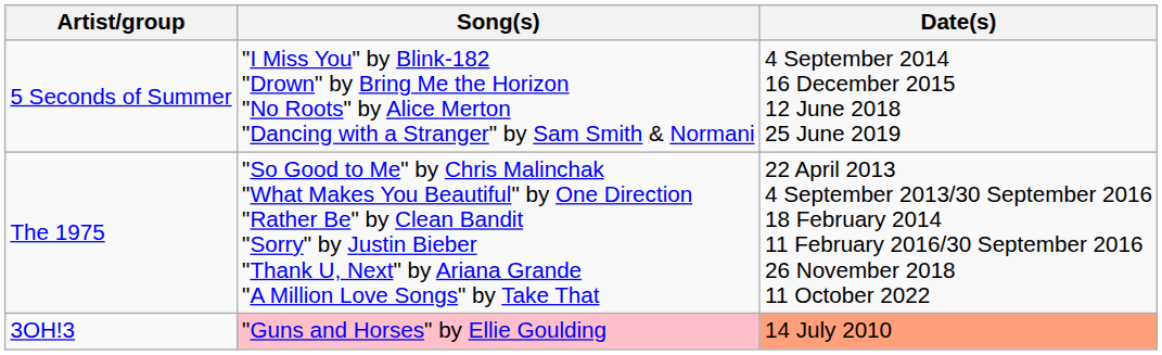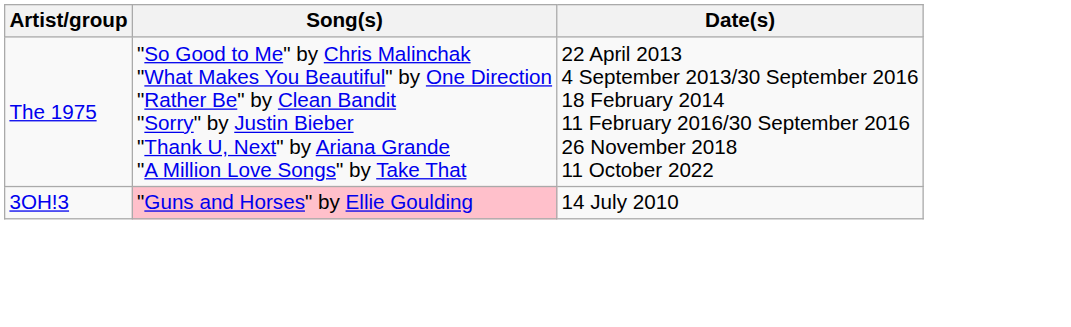 <table class="wikitable">
 <tr>
 <th>Artist/group</th>
 <th>Song(s)</th>
 <th>Date(s)</th>
-</tr>
-<tr>
-<td><a href='#'>5 Seconds of Summer</a></td>
-<td>"<a href='#'>I Miss You</a>" by <a href='#'>Blink-182</a><br>"<a href='#'>Drown</a>" by <a href='#'>Bring Me the Horizon</a><br>"<a href='#'>No Roots</a>" by <a href='#'>Alice Merton</a> <br>"<a href='#'>Dancing with a Stranger</a>" by <a href='#'>Sam Smith</a> & <a href='#'>Normani</a></td>
-<td>4 September 2014<br> 16 December 2015<br>12 June 2018<br>25 June 2019</td>
 </tr>
 <tr>
 <td><a href='#'>The 1975</a></td>
 <td>"<a href='#'>So Good to Me</a>" by <a href='#'>Chris Malinchak</a><br>"<a href='#'>What Makes You Beautiful</a>" by <a href='#'>One Direction</a><br>"<a href='#'>Rather Be</a>" by <a href='#'>Clean Bandit</a><br>"<a href='#'>Sorry</a>" by <a href='#'>Justin Bieber</a><br>"<a href='#'>Thank U, Next</a>" by <a href='#'>Ariana Grande</a><br>"<a href='#'>A Million Love Songs</a>" by <a href='#'>Take That</a></td>
 <td>22 April 2013<br>4 September 2013/30 September 2016<br>18 February 2014<br>11 February 2016/30 September 2016<br>26 November 2018<br>11 October 2022</td>
 </tr>
 <tr>
 <td><a href='#'>3OH!3</a></td>
 <td style="background: pink;">"<a href='#'>Guns and Horses</a>" by <a href='#'>Ellie Goulding</a></td>
-<td style="background: lightsalmon;">14 July 2010</td>
+<td>14 July 2010</td>
 </tr>
 </table>
